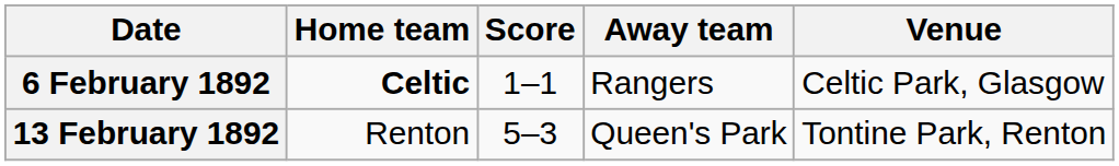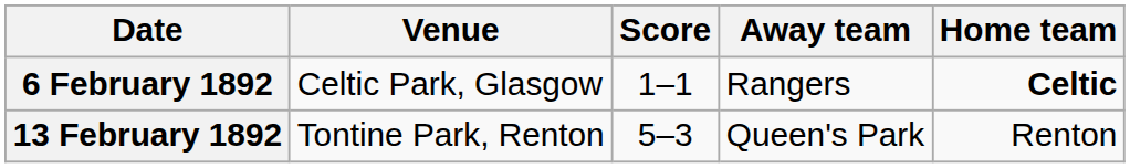 <table class="wikitable football-result-list" style="max-width: 80em; text-align: center">
 <tr>
 <th scope="col">Date</th>
-<th scope="col">Home team</th>
+<th scope="col">Venue</th>
 <th scope="col">Score</th>
 <th scope="col">Away team</th>
-<th scope="col">Venue</th>
+<th scope="col">Home team</th>
 </tr>
 <tr>
 <th scope="row">6 February 1892</th>
-<td align=right><strong>Celtic</strong></td>
+<td align=left>Celtic Park, Glasgow</td>
 <td>1–1</td>
 <td align=left>Rangers</td>
-<td align=left>Celtic Park, Glasgow</td>
+<td align=right><strong>Celtic</strong></td>
 </tr>
 <tr>
 <th scope="row">13 February 1892</th>
-<td align=right>Renton</td>
+<td align=left>Tontine Park, Renton</td>
 <td>5–3</td>
 <td align=left>Queen's Park</td>
-<td align=left>Tontine Park, Renton</td>
+<td align=right>Renton</td>
 </tr>
 </table>
